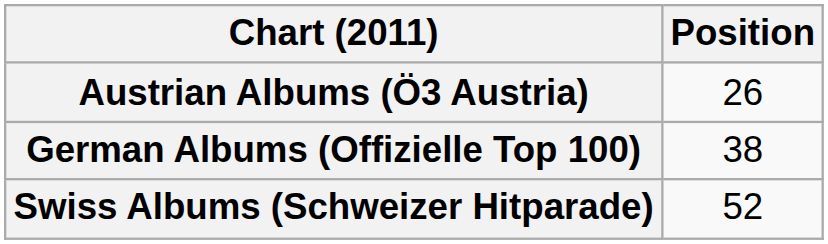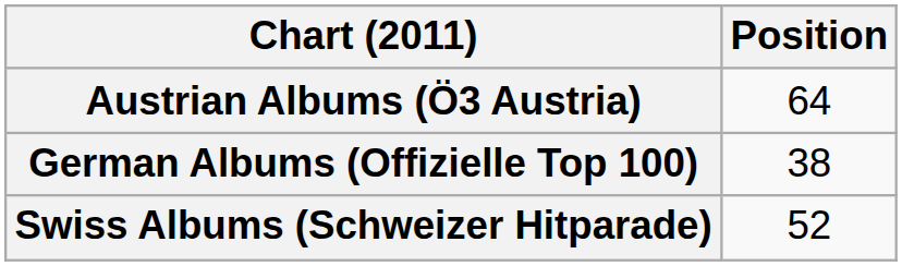 <table class="wikitable sortable plainrowheaders" style="text-align:center">
 <tr>
 <th scope="col">Chart (2011)</th>
 <th scope="col">Position</th>
 </tr>
 <tr>
 <th scope="row">Austrian Albums (Ö3 Austria)</th>
-<td>26</td>
+<td>64</td>
 </tr>
 <tr>
 <th scope="row">German Albums (Offizielle Top 100)</th>
 <td>38</td>
 </tr>
 <tr>
 <th scope="row">Swiss Albums (Schweizer Hitparade)</th>
 <td>52</td>
 </tr>
 </table>
